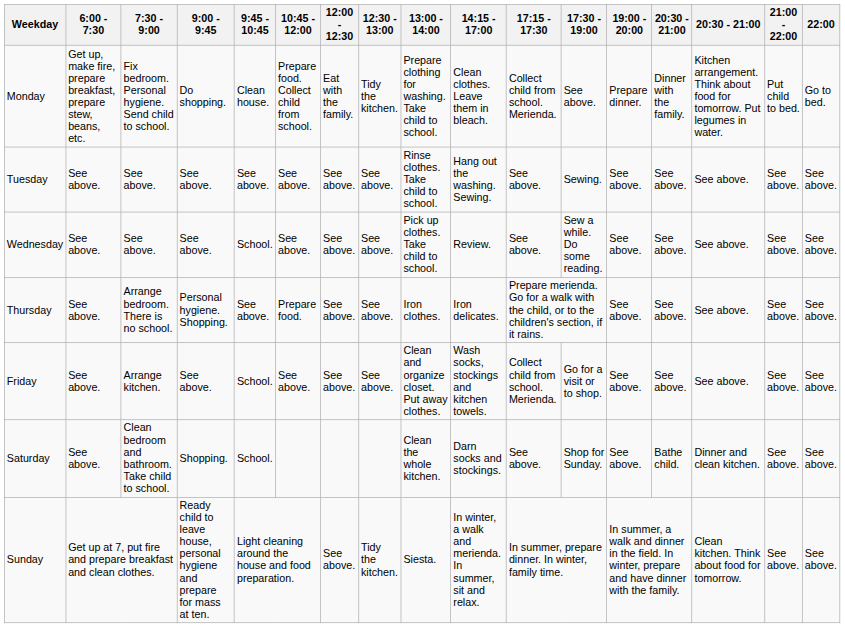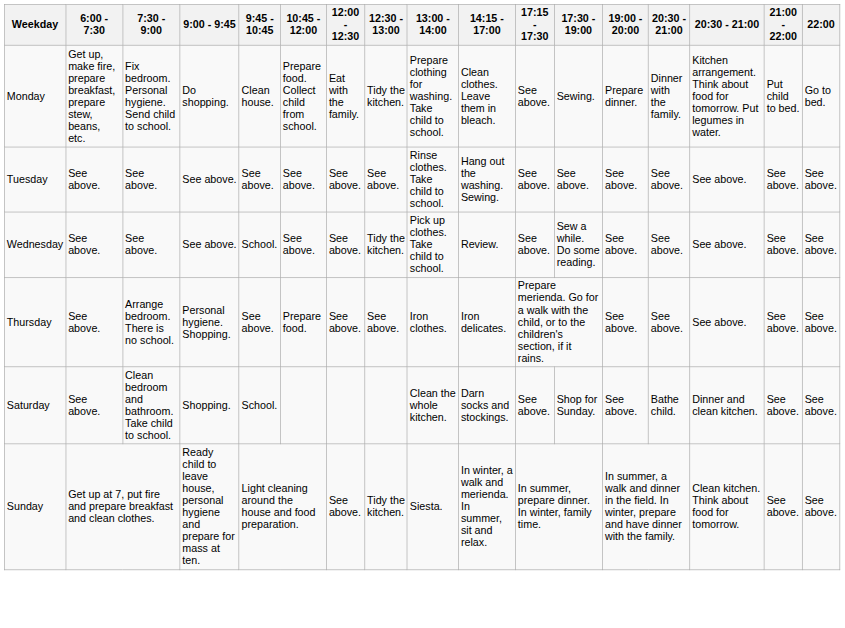 <table class="wikitable sortable">
 <tr>
 <th>Weekday</th>
 <th>6:00 - 7:30</th>
 <th>7:30 - 9:00</th>
 <th>9:00 - 9:45</th>
 <th>9:45 - 10:45</th>
 <th>10:45 - 12:00</th>
 <th>12:00 - 12:30</th>
 <th>12:30 - 13:00</th>
 <th>13:00 - 14:00</th>
 <th>14:15 - 17:00</th>
 <th>17:15 - 17:30</th>
 <th>17:30 - 19:00</th>
 <th>19:00 - 20:00</th>
 <th>20:30 - 21:00</th>
 <th>20:30 - 21:00</th>
 <th>21:00 - 22:00</th>
 <th>22:00</th>
 </tr>
 <tr>
 <td>Monday</td>
 <td>Get up, make fire, prepare breakfast, prepare stew, beans, etc.</td>
 <td>Fix bedroom. Personal hygiene. Send child to school.</td>
 <td>Do shopping.</td>
 <td>Clean house.</td>
 <td>Prepare food. Collect child from school.</td>
 <td>Eat with the family.</td>
 <td>Tidy the kitchen.</td>
 <td>Prepare clothing for washing. Take child to school.</td>
 <td>Clean clothes. Leave them in bleach.</td>
-<td>Collect child from school. Merienda.</td>
 <td>See above.</td>
+<td>Sewing.</td>
 <td>Prepare dinner.</td>
 <td>Dinner with the family.</td>
 <td>Kitchen arrangement. Think about food for tomorrow. Put legumes in water.</td>
 <td>Put child to bed.</td>
 <td>Go to bed.</td>
 </tr>
 <tr>
 <td>Tuesday</td>
 <td>See above.</td>
 <td>See above.</td>
 <td>See above.</td>
 <td>See above.</td>
 <td>See above.</td>
 <td>See above.</td>
 <td>See above.</td>
 <td>Rinse clothes. Take child to school.</td>
 <td>Hang out the washing. Sewing.</td>
 <td>See above.</td>
-<td>Sewing.</td>
+<td>See above.</td>
 <td>See above.</td>
 <td>See above.</td>
 <td>See above.</td>
 <td>See above.</td>
 <td>See above.</td>
 </tr>
 <tr>
 <td>Wednesday</td>
 <td>See above.</td>
 <td>See above.</td>
 <td>See above.</td>
 <td>School.</td>
 <td>See above.</td>
 <td>See above.</td>
-<td>See above.</td>
+<td>Tidy the kitchen.</td>
 <td>Pick up clothes. Take child to school.</td>
 <td>Review.</td>
 <td>See above.</td>
 <td>Sew a while. Do some reading.</td>
 <td>See above.</td>
 <td>See above.</td>
 <td>See above.</td>
 <td>See above.</td>
 <td>See above.</td>
 </tr>
 <tr>
 <td>Thursday</td>
 <td>See above.</td>
 <td>Arrange bedroom. There is no school.</td>
 <td>Personal hygiene. Shopping.</td>
 <td>See above.</td>
 <td>Prepare food.</td>
 <td>See above.</td>
 <td>See above.</td>
 <td>Iron clothes.</td>
 <td>Iron delicates.</td>
 <td colspan="2">Prepare merienda. Go for a walk with the child, or to the children's section, if it rains.</td>
-<td>See above.</td>
-<td>See above.</td>
-<td>See above.</td>
-<td>See above.</td>
-<td>See above.</td>
-</tr>
-<tr>
-<td>Friday</td>
-<td>See above.</td>
-<td>Arrange kitchen.</td>
-<td>See above.</td>
-<td>School.</td>
-<td>See above.</td>
-<td>See above.</td>
-<td>See above.</td>
-<td>Clean and organize closet. Put away clothes.</td>
-<td>Wash socks, stockings and kitchen towels.</td>
-<td>Collect child from school. Merienda.</td>
-<td>Go for a visit or to shop.</td>
 <td>See above.</td>
 <td>See above.</td>
 <td>See above.</td>
 <td>See above.</td>
 <td>See above.</td>
 </tr>
 <tr>
 <td>Saturday</td>
 <td>See above.</td>
 <td>Clean bedroom and bathroom. Take child to school.</td>
 <td>Shopping.</td>
 <td>School.</td>
 <td></td>
 <td></td>
 <td></td>
 <td>Clean the whole kitchen.</td>
 <td>Darn socks and stockings.</td>
 <td>See above.</td>
 <td>Shop for Sunday.</td>
 <td>See above.</td>
 <td>Bathe child.</td>
 <td>Dinner and clean kitchen.</td>
 <td>See above.</td>
 <td>See above.</td>
 </tr>
 <tr>
 <td>Sunday</td>
 <td colspan="2">Get up at 7, put fire and prepare breakfast and clean clothes.</td>
 <td>Ready child to leave house, personal hygiene and prepare for mass at ten.</td>
 <td colspan="2">Light cleaning around the house and food preparation.</td>
 <td>See above.</td>
 <td>Tidy the kitchen.</td>
 <td>Siesta.</td>
 <td>In winter, a walk and merienda. In summer, sit and relax.</td>
 <td colspan="2">In summer, prepare dinner. In winter, family time.</td>
 <td colspan="2">In summer, a walk and dinner in the field. In winter, prepare and have dinner with the family.</td>
 <td>Clean kitchen. Think about food for tomorrow.</td>
 <td>See above.</td>
 <td>See above.</td>
 </tr>
 </table>
